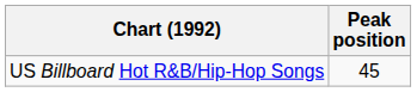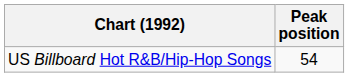 <table class="wikitable">
 <tr>
 <th align="left">Chart (1992)</th>
 <th align="center">Peak<br>position</th>
 </tr>
 <tr>
 <td align="left">US <em>Billboard</em> <a href='#'>Hot R&B/Hip-Hop Songs</a></td>
-<td align="center">45</td>
+<td align="center">54</td>
 </tr>
 </table>
